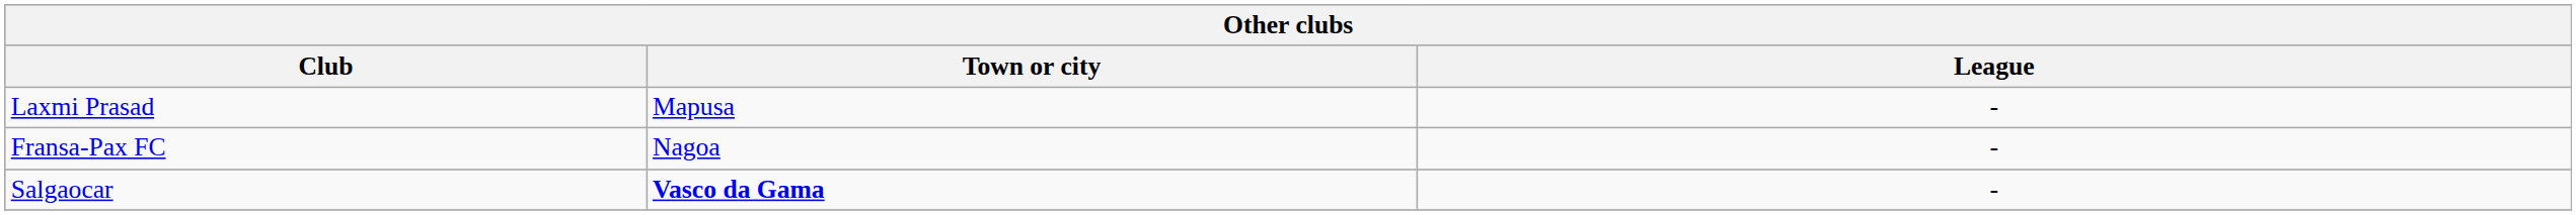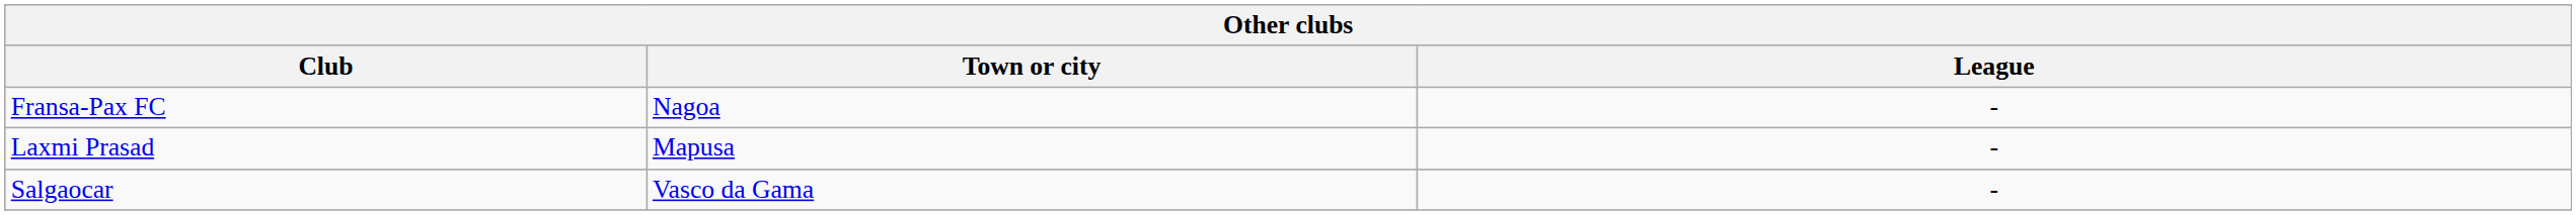 <table class="wikitable sortable" width="100%">
 <tr>
 <th colspan="3">Other clubs</th>
 </tr>
 <tr>
 <th !width="25%">Club</th>
 <th width="30%">Town or city</th>
 <th width="45%">League</th>
 </tr>
 <tr>
+<td><a href='#'>Fransa-Pax FC</a></td>
+<td><a href='#'>Nagoa</a></td>
+<td align="center">-</td>
+</tr>
+<tr>
 <td><a href='#'>Laxmi Prasad</a></td>
 <td><a href='#'>Mapusa</a></td>
 <td align="center">-</td>
 </tr>
 <tr>
-<td><a href='#'>Fransa-Pax FC</a></td>
-<td><a href='#'>Nagoa</a></td>
-<td align="center">-</td>
-</tr>
-<tr>
 <td><a href='#'>Salgaocar</a></td>
-<td><strong><a href='#'>Vasco da Gama</a></strong></td>
+<td><a href='#'>Vasco da Gama</a></td>
 <td align="center">-</td>
 </tr>
 </table>
